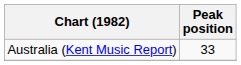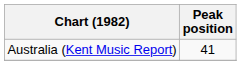 <table class="wikitable sortable plainrowheaders">
 <tr>
 <th>Chart (1982)</th>
 <th>Peak<br>position</th>
 </tr>
 <tr>
 <td>Australia (<a href='#'>Kent Music Report</a>)</td>
-<td style="text-align:center;">33</td>
+<td style="text-align:center;">41</td>
 </tr>
 <tr>
 </tr>
 <tr>
 </tr>
 <tr>
 </tr>
 </table>
